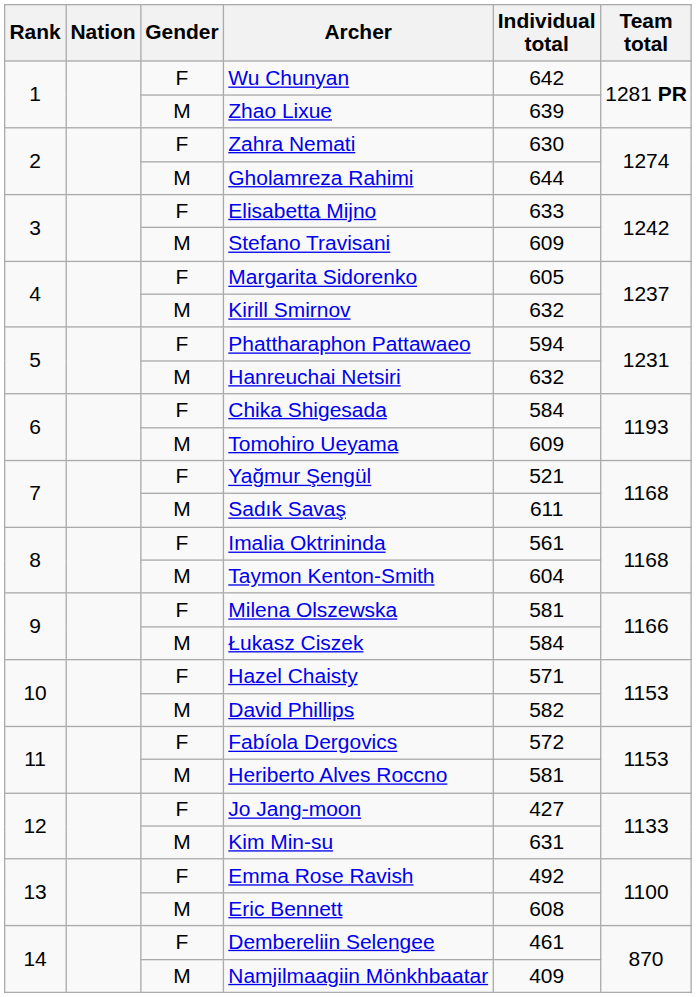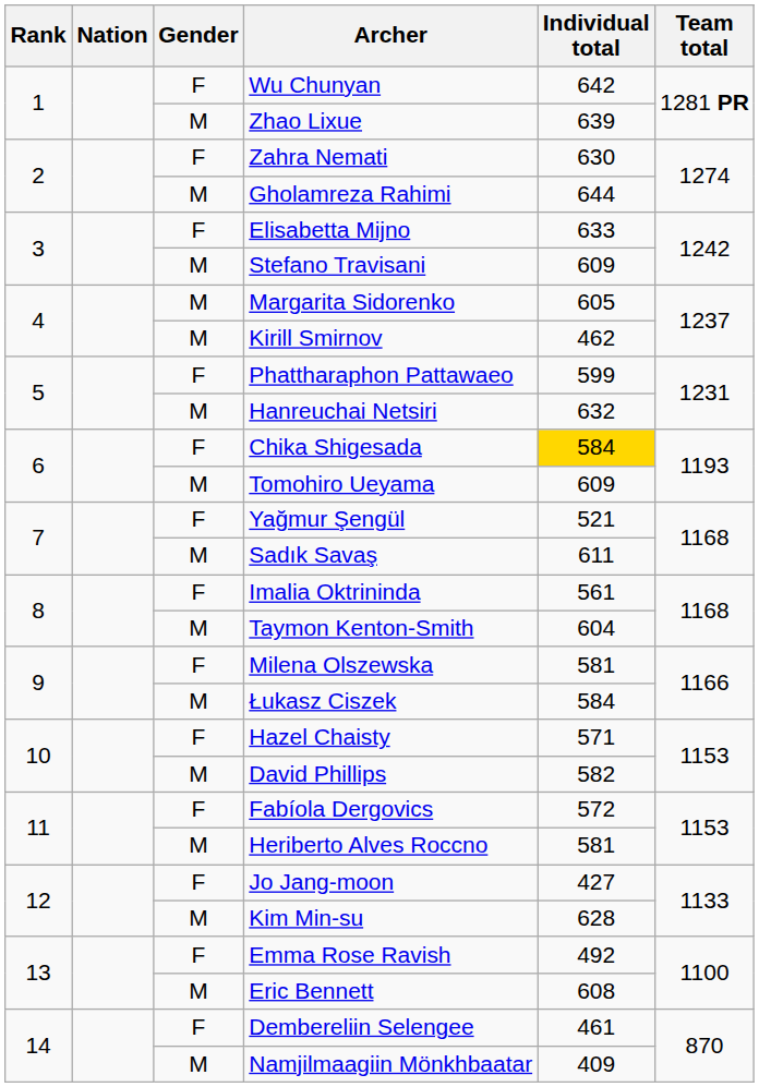 <table class="wikitable sortable" style="text-align:center">
 <tr>
 <th>Rank</th>
 <th>Nation</th>
 <th>Gender</th>
 <th>Archer</th>
 <th>Individual<br>total</th>
 <th>Team<br>total</th>
 </tr>
 <tr>
 <td rowspan=2>1</td>
 <td align=left rowspan=2></td>
 <td>F</td>
 <td align=left><a href='#'>Wu Chunyan</a></td>
 <td>642</td>
 <td rowspan=2>1281 <strong>PR</strong></td>
 </tr>
 <tr>
 <td>M</td>
 <td align=left><a href='#'>Zhao Lixue</a></td>
 <td>639</td>
 </tr>
 <tr>
 <td rowspan=2>2</td>
 <td align=left rowspan=2></td>
 <td>F</td>
 <td align=left><a href='#'>Zahra Nemati</a></td>
 <td>630</td>
 <td rowspan=2>1274</td>
 </tr>
 <tr>
 <td>M</td>
 <td align=left><a href='#'>Gholamreza Rahimi</a></td>
 <td>644</td>
 </tr>
 <tr>
 <td rowspan=2>3</td>
 <td align=left rowspan=2></td>
 <td>F</td>
 <td align=left><a href='#'>Elisabetta Mijno</a></td>
 <td>633</td>
 <td rowspan=2>1242</td>
 </tr>
 <tr>
 <td>M</td>
 <td align=left><a href='#'>Stefano Travisani</a></td>
 <td>609</td>
 </tr>
 <tr>
 <td rowspan=2>4</td>
 <td align=left rowspan=2></td>
-<td>F</td>
+<td>M</td>
 <td align=left><a href='#'>Margarita Sidorenko</a></td>
 <td>605</td>
 <td rowspan=2>1237</td>
 </tr>
 <tr>
 <td>M</td>
 <td align=left><a href='#'>Kirill Smirnov</a></td>
-<td>632</td>
+<td>462</td>
 </tr>
 <tr>
 <td rowspan=2>5</td>
 <td align=left rowspan=2></td>
 <td>F</td>
 <td align=left><a href='#'>Phattharaphon Pattawaeo</a></td>
-<td>594</td>
+<td>599</td>
 <td rowspan=2>1231</td>
 </tr>
 <tr>
 <td>M</td>
 <td align=left><a href='#'>Hanreuchai Netsiri</a></td>
 <td>632</td>
 </tr>
 <tr>
 <td rowspan=2>6</td>
 <td align=left rowspan=2></td>
 <td>F</td>
 <td align=left><a href='#'>Chika Shigesada</a></td>
-<td>584</td>
+<td style="background: gold;">584</td>
 <td rowspan=2>1193</td>
 </tr>
 <tr>
 <td>M</td>
 <td align=left><a href='#'>Tomohiro Ueyama</a></td>
 <td>609</td>
 </tr>
 <tr>
 <td rowspan=2>7</td>
 <td align=left rowspan=2></td>
 <td>F</td>
 <td align=left><a href='#'>Yağmur Şengül</a></td>
 <td>521</td>
 <td rowspan=2>1168</td>
 </tr>
 <tr>
 <td>M</td>
 <td align=left><a href='#'>Sadık Savaş</a></td>
 <td>611</td>
 </tr>
 <tr>
 <td rowspan=2>8</td>
 <td align=left rowspan=2></td>
 <td>F</td>
 <td align=left><a href='#'>Imalia Oktrininda</a></td>
 <td>561</td>
 <td rowspan=2>1168</td>
 </tr>
 <tr>
 <td>M</td>
 <td align=left><a href='#'>Taymon Kenton-Smith</a></td>
 <td>604</td>
 </tr>
 <tr>
 <td rowspan=2>9</td>
 <td align=left rowspan=2></td>
 <td>F</td>
 <td align=left><a href='#'>Milena Olszewska</a></td>
 <td>581</td>
 <td rowspan=2>1166</td>
 </tr>
 <tr>
 <td>M</td>
 <td align=left><a href='#'>Łukasz Ciszek</a></td>
 <td>584</td>
 </tr>
 <tr>
 <td rowspan=2>10</td>
 <td align=left rowspan=2></td>
 <td>F</td>
 <td align=left><a href='#'>Hazel Chaisty</a></td>
 <td>571</td>
 <td rowspan=2>1153</td>
 </tr>
 <tr>
 <td>M</td>
 <td align=left><a href='#'>David Phillips</a></td>
 <td>582</td>
 </tr>
 <tr>
 <td rowspan=2>11</td>
 <td align=left rowspan=2></td>
 <td>F</td>
 <td align=left><a href='#'>Fabíola Dergovics</a></td>
 <td>572</td>
 <td rowspan=2>1153</td>
 </tr>
 <tr>
 <td>M</td>
 <td align=left><a href='#'>Heriberto Alves Roccno</a></td>
 <td>581</td>
 </tr>
 <tr>
 <td rowspan=2>12</td>
 <td align=left rowspan=2></td>
 <td>F</td>
 <td align=left><a href='#'>Jo Jang-moon</a></td>
 <td>427</td>
 <td rowspan=2>1133</td>
 </tr>
 <tr>
 <td>M</td>
 <td align=left><a href='#'>Kim Min-su</a></td>
-<td>631</td>
+<td>628</td>
 </tr>
 <tr>
 <td rowspan=2>13</td>
 <td align=left rowspan=2></td>
 <td>F</td>
 <td align=left><a href='#'>Emma Rose Ravish</a></td>
 <td>492</td>
 <td rowspan=2>1100</td>
 </tr>
 <tr>
 <td>M</td>
 <td align=left><a href='#'>Eric Bennett</a></td>
 <td>608</td>
 </tr>
 <tr>
 <td rowspan=2>14</td>
 <td align=left rowspan=2></td>
 <td>F</td>
 <td align=left><a href='#'>Dembereliin Selengee</a></td>
 <td>461</td>
 <td rowspan=2>870</td>
 </tr>
 <tr>
 <td>M</td>
 <td align=left><a href='#'>Namjilmaagiin Mönkhbaatar</a></td>
 <td>409</td>
 </tr>
 </table>
